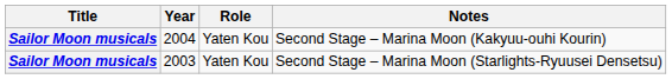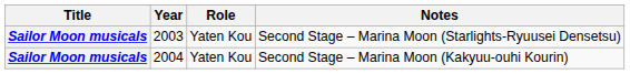 <table class="wikitable plainrowheaders sortable" style="font-size:100%">
 <tr>
 <th scope="col">Title</th>
 <th scope="col">Year</th>
 <th scope="col">Role</th>
 <th scope="col" class="unsortable">Notes</th>
 </tr>
 <tr>
 <th scope="row"><em><a href='#'>Sailor Moon musicals</a></em></th>
+<td>2003</td>
+<td>Yaten Kou</td>
+<td>Second Stage – Marina Moon (Starlights-Ryuusei Densetsu)</td>
+</tr>
+<tr>
+<th scope="row"><em><a href='#'>Sailor Moon musicals</a></em></th>
 <td>2004</td>
 <td>Yaten Kou</td>
 <td>Second Stage – Marina Moon (Kakyuu-ouhi Kourin)</td>
 </tr>
-<tr>
-<th scope="row"><em><a href='#'>Sailor Moon musicals</a></em></th>
-<td>2003</td>
-<td>Yaten Kou</td>
-<td>Second Stage – Marina Moon (Starlights-Ryuusei Densetsu)</td>
-</tr>
 </table>
